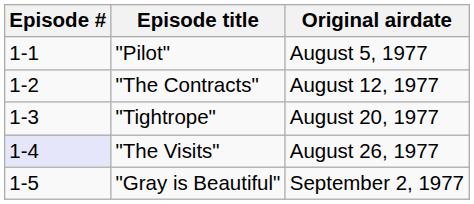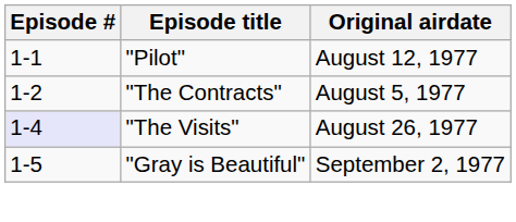 <table class="wikitable">
 <tr>
 <th>Episode #</th>
 <th>Episode title</th>
 <th>Original airdate</th>
 </tr>
 <tr>
 <td>1-1</td>
 <td>"Pilot"</td>
-<td>August 5, 1977</td>
+<td>August 12, 1977</td>
 </tr>
 <tr>
 <td>1-2</td>
 <td>"The Contracts"</td>
-<td>August 12, 1977</td>
-</tr>
-<tr>
-<td>1-3</td>
-<td>"Tightrope"</td>
-<td>August 20, 1977</td>
+<td>August 5, 1977</td>
 </tr>
 <tr>
 <td style="background: lavender;">1-4</td>
 <td>"The Visits"</td>
 <td>August 26, 1977</td>
 </tr>
 <tr>
 <td>1-5</td>
 <td>"Gray is Beautiful"</td>
 <td>September 2, 1977</td>
 </tr>
 </table>
